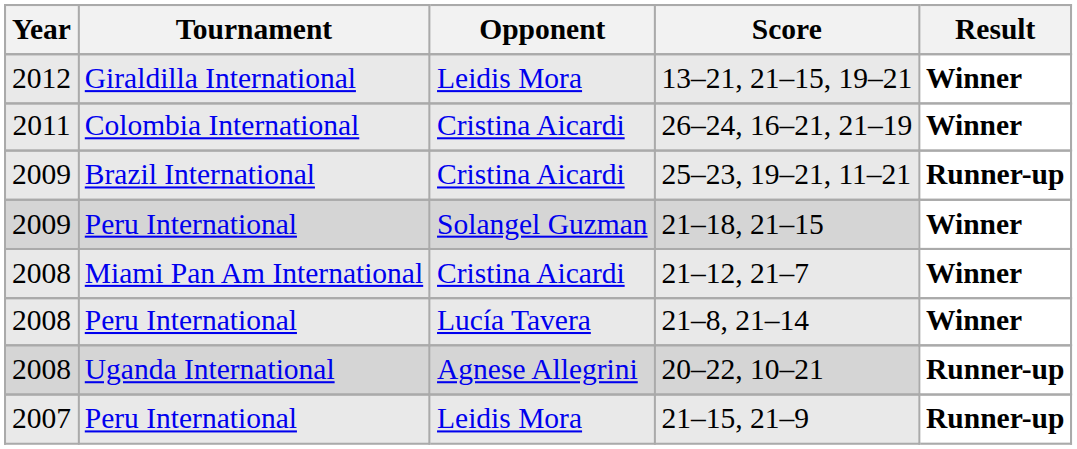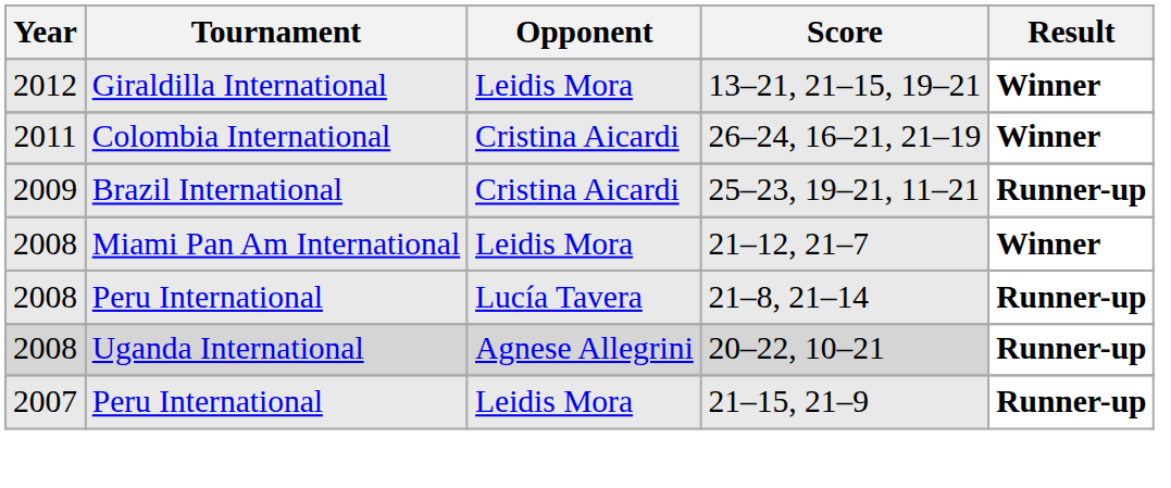 <table class="sortable wikitable" style="font-size: 90%;">
 <tr>
 <th>Year</th>
 <th>Tournament</th>
 <th>Opponent</th>
 <th>Score</th>
 <th>Result</th>
 </tr>
 <tr>
 </tr>
 <tr style="background:#E9E9E9">
 <td align="center">2012</td>
 <td align="left"><a href='#'>Giraldilla International</a></td>
 <td align="left"> <a href='#'>Leidis Mora</a></td>
 <td align="left">13–21, 21–15, 19–21</td>
 <td style="text-align:left; background:white"> <strong>Winner</strong></td>
 </tr>
 <tr>
 </tr>
 <tr style="background:#E9E9E9">
 <td align="center">2011</td>
 <td align="left"><a href='#'>Colombia International</a></td>
 <td align="left"> <a href='#'>Cristina Aicardi</a></td>
 <td align="left">26–24, 16–21, 21–19</td>
 <td style="text-align:left; background:white"> <strong>Winner</strong></td>
 </tr>
 <tr>
 </tr>
 <tr style="background:#E9E9E9">
 <td align="center">2009</td>
 <td align="left"><a href='#'>Brazil International</a></td>
 <td align="left"> <a href='#'>Cristina Aicardi</a></td>
 <td align="left">25–23, 19–21, 11–21</td>
 <td style="text-align:left; background:white"> <strong>Runner-up</strong></td>
 </tr>
 <tr>
 </tr>
-<tr style="background:#D5D5D5">
-<td align="center">2009</td>
-<td align="left"><a href='#'>Peru International</a></td>
-<td align="left"> <a href='#'>Solangel Guzman</a></td>
-<td align="left">21–18, 21–15</td>
-<td style="text-align:left; background:white"> <strong>Winner</strong></td>
-</tr>
 <tr>
 </tr>
 <tr style="background:#E9E9E9">
 <td align="center">2008</td>
 <td align="left"><a href='#'>Miami Pan Am International</a></td>
-<td align="left"> <a href='#'>Cristina Aicardi</a></td>
+<td align="left"> <a href='#'>Leidis Mora</a></td>
 <td align="left">21–12, 21–7</td>
 <td style="text-align:left; background:white"> <strong>Winner</strong></td>
 </tr>
 <tr>
 </tr>
 <tr style="background:#E9E9E9">
 <td align="center">2008</td>
 <td align="left"><a href='#'>Peru International</a></td>
 <td align="left"> <a href='#'>Lucía Tavera</a></td>
 <td align="left">21–8, 21–14</td>
-<td style="text-align:left; background:white"> <strong>Winner</strong></td>
+<td style="text-align:left; background:white"> <strong>Runner-up</strong></td>
 </tr>
 <tr>
 </tr>
 <tr style="background:#D5D5D5">
 <td align="center">2008</td>
 <td align="left"><a href='#'>Uganda International</a></td>
 <td align="left"> <a href='#'>Agnese Allegrini</a></td>
 <td align="left">20–22, 10–21</td>
 <td style="text-align:left; background:white"> <strong>Runner-up</strong></td>
 </tr>
 <tr>
 </tr>
 <tr style="background:#E9E9E9">
 <td align="center">2007</td>
 <td align="left"><a href='#'>Peru International</a></td>
 <td align="left"> <a href='#'>Leidis Mora</a></td>
 <td align="left">21–15, 21–9</td>
 <td style="text-align:left; background:white"> <strong>Runner-up</strong></td>
 </tr>
 </table>
